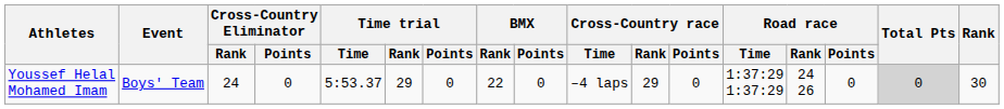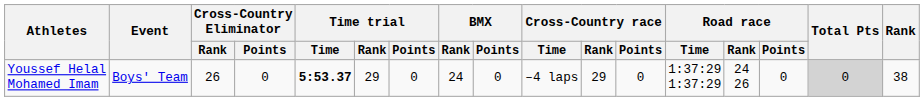 <table class="wikitable" style="font-size:90%;">
 <tr>
 <th rowspan=2>Athletes</th>
 <th rowspan=2>Event</th>
 <th colspan=2>Cross-Country<br>Eliminator</th>
 <th colspan=3>Time trial</th>
 <th colspan=2>BMX</th>
 <th colspan=3>Cross-Country race</th>
 <th colspan=3>Road race</th>
 <th rowspan=2>Total Pts</th>
 <th rowspan=2>Rank</th>
 </tr>
 <tr style="font-size:95%">
 <th>Rank</th>
 <th>Points</th>
 <th>Time</th>
 <th>Rank</th>
 <th>Points</th>
 <th>Rank</th>
 <th>Points</th>
 <th>Time</th>
 <th>Rank</th>
 <th>Points</th>
 <th>Time</th>
 <th>Rank</th>
 <th>Points</th>
 </tr>
 <tr align=center>
 <td align=left><a href='#'>Youssef Helal</a><br><a href='#'>Mohamed Imam</a></td>
 <td align=left><a href='#'>Boys' Team</a></td>
-<td>24</td>
+<td>26</td>
 <td>0</td>
-<td>5:53.37</td>
+<td><strong>5:53.37</strong></td>
 <td>29</td>
 <td>0</td>
-<td>22</td>
+<td>24</td>
 <td>0</td>
 <td>–4 laps</td>
 <td>29</td>
 <td>0</td>
 <td>1:37:29<br>1:37:29</td>
 <td>24<br>26</td>
 <td>0</td>
 <td style="background: lightgrey;">0</td>
-<td>30</td>
+<td>38</td>
 </tr>
 </table>
